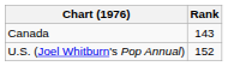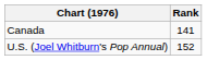 <table class="wikitable">
 <tr>
 <th align="left">Chart (1976)</th>
 <th style="text-align:center;">Rank</th>
 </tr>
 <tr>
 <td>Canada </td>
-<td style="text-align:center;">143</td>
+<td style="text-align:center;">141</td>
 </tr>
 <tr>
 <td>U.S. (<a href='#'>Joel Whitburn</a>'s <em>Pop Annual</em>)</td>
 <td style="text-align:center;">152</td>
 </tr>
 </table>
